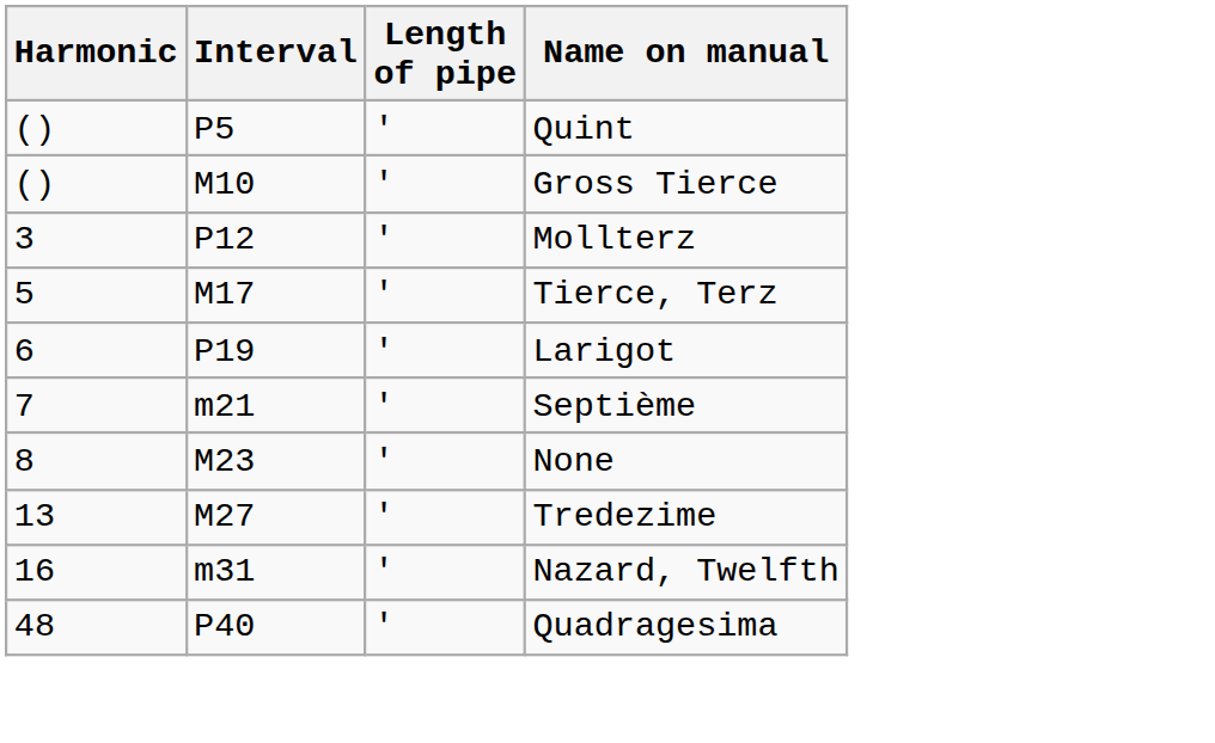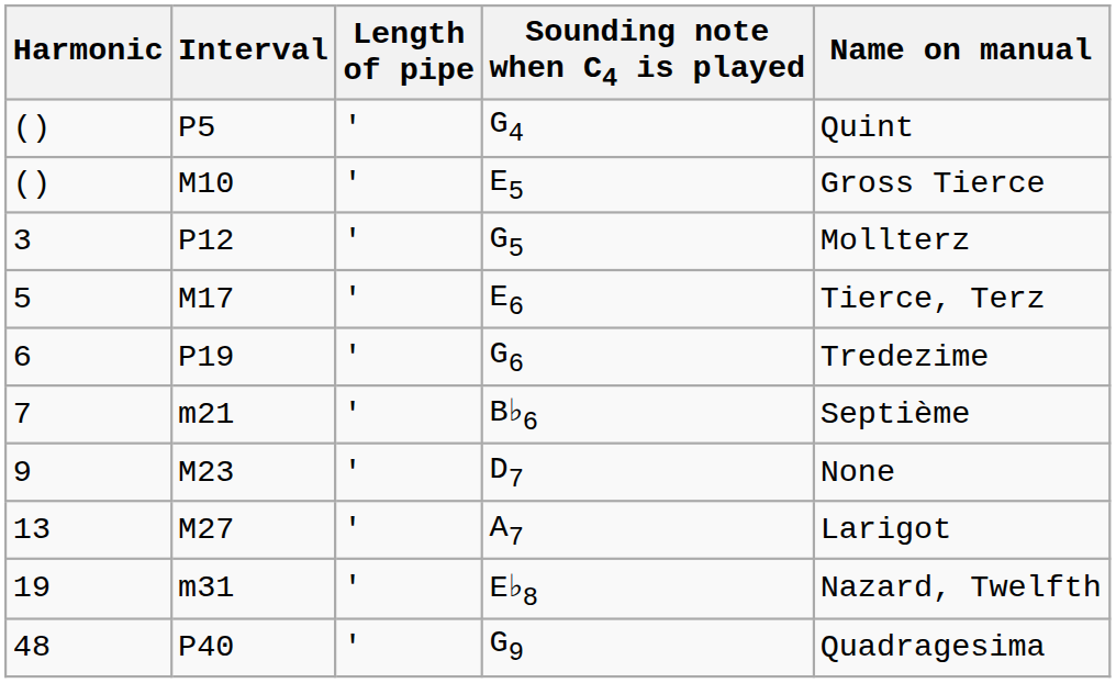 <table class="wikitable">
 <tr>
 <th>Harmonic</th>
 <th>Interval</th>
 <th>Length<br>of pipe</th>
+<th>Sounding note<br>when C<sub>4</sub> is played</th>
 <th>Name on manual</th>
 </tr>
 <tr>
 <td>()</td>
 <td>P5</td>
 <td>′</td>
+<td>G<sub>4</sub></td>
 <td>Quint</td>
 </tr>
 <tr>
 <td>()</td>
 <td>M10</td>
 <td>′</td>
+<td>E<sub>5</sub></td>
 <td>Gross Tierce</td>
 </tr>
 <tr>
 <td>3</td>
 <td>P12</td>
 <td>′</td>
+<td>G<sub>5</sub></td>
 <td>Mollterz</td>
 </tr>
 <tr>
 <td>5</td>
 <td>M17</td>
 <td>′</td>
+<td>E<sub>6</sub></td>
 <td>Tierce, Terz</td>
 </tr>
 <tr>
 <td>6</td>
 <td>P19</td>
 <td>′</td>
-<td>Larigot</td>
+<td>G<sub>6</sub></td>
+<td>Tredezime</td>
 </tr>
 <tr>
 <td>7</td>
 <td>m21</td>
 <td>′</td>
+<td>B♭<sub>6</sub></td>
 <td>Septième</td>
 </tr>
 <tr>
-<td>8</td>
+<td>9</td>
 <td>M23</td>
 <td>′</td>
+<td>D<sub>7</sub></td>
 <td>None</td>
 </tr>
 <tr>
 <td>13</td>
 <td>M27</td>
 <td>′</td>
-<td>Tredezime</td>
+<td>A<sub>7</sub></td>
+<td>Larigot</td>
 </tr>
 <tr>
-<td>16</td>
+<td>19</td>
 <td>m31</td>
 <td>′</td>
+<td>E♭<sub>8</sub></td>
 <td>Nazard, Twelfth</td>
 </tr>
 <tr>
 <td>48</td>
 <td>P40</td>
 <td>′</td>
+<td>G<sub>9</sub></td>
 <td>Quadragesima</td>
 </tr>
 </table>
